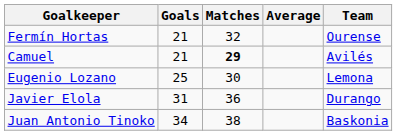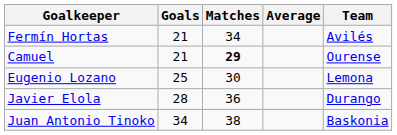 <table class="wikitable sortable">
 <tr>
 <th>Goalkeeper</th>
 <th>Goals</th>
 <th>Matches</th>
 <th>Average</th>
 <th>Team</th>
 </tr>
 <tr>
 <td> <a href='#'>Fermín Hortas</a></td>
 <td style="text-align:center;">21</td>
-<td style="text-align:center;">32</td>
+<td style="text-align:center;">34</td>
 <td style="text-align:center;"></td>
-<td><a href='#'>Ourense</a></td>
+<td><a href='#'>Avilés</a></td>
 </tr>
 <tr>
 <td> <a href='#'>Camuel</a></td>
 <td style="text-align:center;">21</td>
 <td style="text-align:center;"><strong>29</strong></td>
 <td style="text-align:center;"></td>
-<td><a href='#'>Avilés</a></td>
+<td><a href='#'>Ourense</a></td>
 </tr>
 <tr>
 <td> <a href='#'>Eugenio Lozano</a></td>
 <td style="text-align:center;">25</td>
 <td style="text-align:center;">30</td>
 <td style="text-align:center;"></td>
 <td><a href='#'>Lemona</a></td>
 </tr>
 <tr>
 <td> <a href='#'>Javier Elola</a></td>
-<td style="text-align:center;">31</td>
+<td style="text-align:center;">28</td>
 <td style="text-align:center;">36</td>
 <td style="text-align:center;"></td>
 <td><a href='#'>Durango</a></td>
 </tr>
 <tr>
 <td> <a href='#'>Juan Antonio Tinoko</a></td>
 <td style="text-align:center;">34</td>
 <td style="text-align:center;">38</td>
 <td style="text-align:center;"></td>
 <td><a href='#'>Baskonia</a></td>
 </tr>
 </table>
